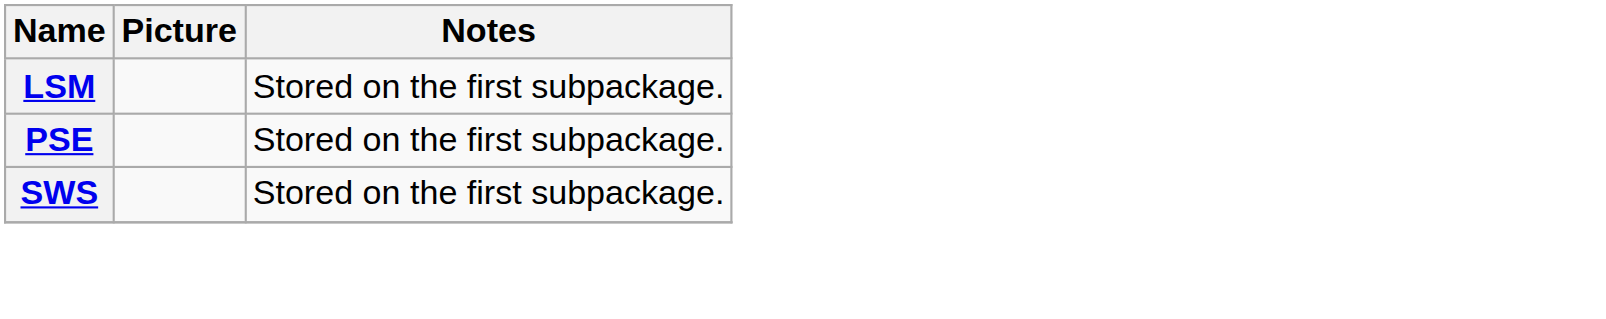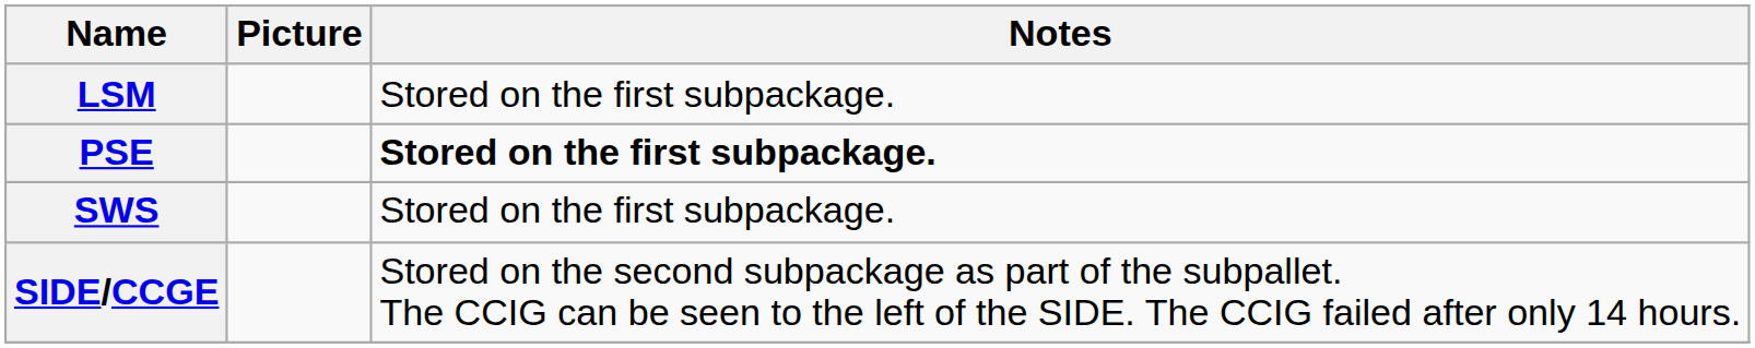 <table class="wikitable">
 <tr>
 <th>Name</th>
 <th>Picture</th>
 <th>Notes</th>
 </tr>
 <tr>
 <th><a href='#'>LSM</a></th>
 <td></td>
 <td>Stored on the first subpackage.</td>
 </tr>
 <tr>
 <th><a href='#'>PSE</a></th>
 <td></td>
-<td>Stored on the first subpackage.</td>
+<td><strong>Stored on the first subpackage.</strong></td>
 </tr>
 <tr>
 <th><a href='#'>SWS</a></th>
 <td></td>
 <td>Stored on the first subpackage.</td>
 </tr>
 <tr>
+<th><a href='#'>SIDE</a>/<a href='#'>CCGE</a></th>
+<td></td>
+<td>Stored on the second subpackage as part of the subpallet.<br>The CCIG can be seen to the left of the SIDE. The CCIG failed after only 14 hours.</td>
+</tr>
+<tr>
 </tr>
 </table>
